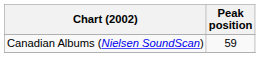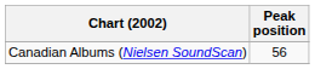 <table class="wikitable sortable">
 <tr>
 <th>Chart (2002)</th>
 <th>Peak<br>position</th>
 </tr>
 <tr>
 </tr>
 <tr>
 </tr>
 <tr>
 <td>Canadian Albums (<em><a href='#'>Nielsen SoundScan</a></em>)</td>
-<td align="center">59</td>
+<td align="center">56</td>
 </tr>
 <tr>
 </tr>
 <tr>
 </tr>
 <tr>
 </tr>
 <tr>
 </tr>
 <tr>
 </tr>
 <tr>
 </tr>
 <tr>
 </tr>
 <tr>
 </tr>
 </table>
